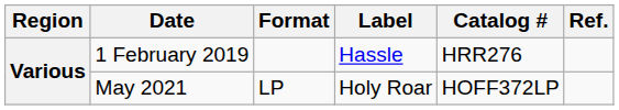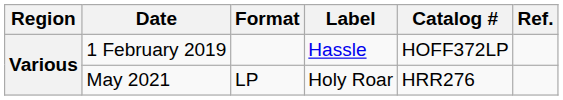 <table class="wikitable plainrowheaders">
 <tr>
 <th scope="col">Region</th>
 <th scope="col">Date</th>
 <th scope="col">Format</th>
 <th scope="col">Label</th>
 <th scope="col">Catalog #</th>
 <th scope="col">Ref.</th>
 </tr>
 <tr>
 <th rowspan="2" scope="row">Various</th>
 <td>1 February 2019</td>
 <td></td>
 <td><a href='#'>Hassle</a></td>
-<td>HRR276</td>
+<td>HOFF372LP</td>
 <td></td>
 </tr>
 <tr>
 <td>May 2021</td>
 <td>LP</td>
 <td>Holy Roar</td>
-<td>HOFF372LP</td>
+<td>HRR276</td>
 <td></td>
 </tr>
 </table>
